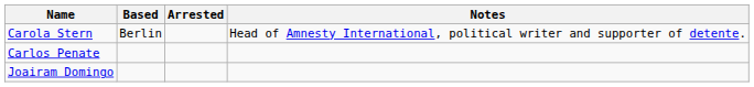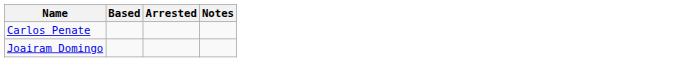 <table class="wikitable sortable" style="font-size: 100%;">
 <tr>
 <th>Name</th>
 <th>Based</th>
 <th>Arrested</th>
 <th>Notes</th>
-</tr>
-<tr>
-<td><a href='#'>Carola Stern</a></td>
-<td>Berlin</td>
-<td></td>
-<td>Head of <a href='#'>Amnesty International</a>, political writer and supporter of <a href='#'>detente</a>.</td>
 </tr>
 <tr>
 <td><a href='#'>Carlos Penate</a></td>
 <td></td>
 <td></td>
 <td></td>
 </tr>
 <tr>
 <td><a href='#'>Joairam Domingo</a></td>
 <td></td>
 <td></td>
 <td></td>
 </tr>
 </table>
